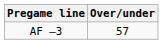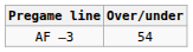 <table class="wikitable">
 <tr align="center">
 <th style=>Pregame line</th>
 <th style=>Over/under</th>
 </tr>
 <tr align="center">
 <td>AF –3</td>
-<td>57</td>
+<td>54</td>
 </tr>
 </table>
